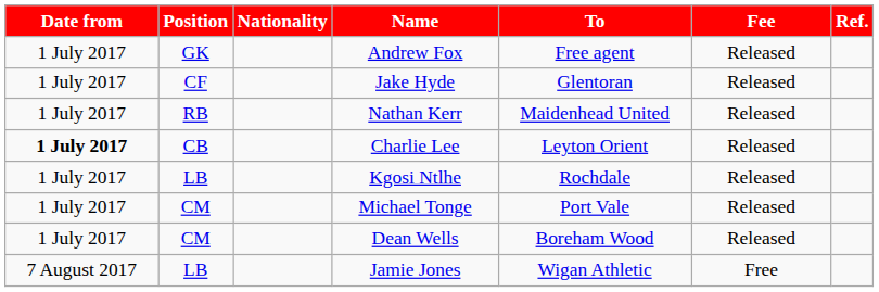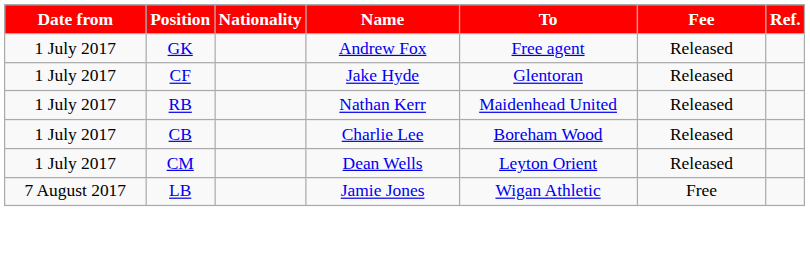 <table class="wikitable"  style="text-align:center; font-size:90%; ">
 <tr>
 <th style="background:#FF0000; color:white; width:110px;">Date from</th>
 <th style="background:#FF0000; color:white; width:50px;">Position</th>
 <th style="background:#FF0000; color:white; width:50px;">Nationality</th>
 <th style="background:#FF0000; color:white; width:120px;">Name</th>
 <th style="background:#FF0000; color:white; width:140px;">To</th>
 <th style="background:#FF0000; color:white; width:100px;">Fee</th>
 <th style="background:#FF0000; color:white; width:25px;">Ref.</th>
 </tr>
 <tr>
 <td>1 July 2017</td>
 <td><a href='#'>GK</a></td>
 <td></td>
 <td><a href='#'>Andrew Fox</a></td>
 <td><a href='#'>Free agent</a></td>
 <td>Released</td>
 <td></td>
 </tr>
 <tr>
 <td>1 July 2017</td>
 <td><a href='#'>CF</a></td>
 <td></td>
 <td><a href='#'>Jake Hyde</a></td>
 <td><a href='#'>Glentoran</a></td>
 <td>Released</td>
 <td></td>
 </tr>
 <tr>
 <td>1 July 2017</td>
 <td><a href='#'>RB</a></td>
 <td></td>
 <td><a href='#'>Nathan Kerr</a></td>
 <td><a href='#'>Maidenhead United</a></td>
 <td>Released</td>
 <td></td>
 </tr>
 <tr>
-<td><strong>1 July 2017</strong></td>
+<td>1 July 2017</td>
 <td><a href='#'>CB</a></td>
 <td></td>
 <td><a href='#'>Charlie Lee</a></td>
-<td><a href='#'>Leyton Orient</a></td>
-<td>Released</td>
-<td></td>
-</tr>
-<tr>
-<td>1 July 2017</td>
-<td><a href='#'>LB</a></td>
-<td></td>
-<td><a href='#'>Kgosi Ntlhe</a></td>
-<td><a href='#'>Rochdale</a></td>
-<td>Released</td>
-<td></td>
-</tr>
-<tr>
-<td>1 July 2017</td>
-<td><a href='#'>CM</a></td>
-<td></td>
-<td><a href='#'>Michael Tonge</a></td>
-<td><a href='#'>Port Vale</a></td>
+<td><a href='#'>Boreham Wood</a></td>
 <td>Released</td>
 <td></td>
 </tr>
 <tr>
 <td>1 July 2017</td>
 <td><a href='#'>CM</a></td>
 <td></td>
 <td><a href='#'>Dean Wells</a></td>
-<td><a href='#'>Boreham Wood</a></td>
+<td><a href='#'>Leyton Orient</a></td>
 <td>Released</td>
 <td></td>
 </tr>
 <tr>
 <td>7 August 2017</td>
 <td><a href='#'>LB</a></td>
 <td></td>
 <td><a href='#'>Jamie Jones</a></td>
 <td><a href='#'>Wigan Athletic</a></td>
 <td>Free</td>
 <td></td>
 </tr>
 </table>
